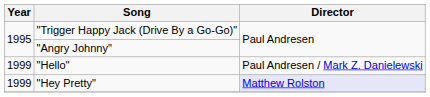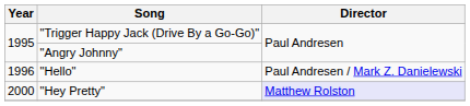 <table class="wikitable">
 <tr>
 <th>Year</th>
 <th>Song</th>
 <th>Director</th>
 </tr>
 <tr>
 <td rowspan="2">1995</td>
 <td>"Trigger Happy Jack (Drive By a Go-Go)"</td>
 <td rowspan="2">Paul Andresen</td>
 </tr>
 <tr>
 <td>"Angry Johnny"</td>
 </tr>
 <tr>
-<td>1999</td>
+<td>1996</td>
 <td>"Hello"</td>
 <td>Paul Andresen / <a href='#'>Mark Z. Danielewski</a></td>
 </tr>
 <tr>
-<td>1999</td>
+<td>2000</td>
 <td>"Hey Pretty"</td>
 <td style="background: lavender;"><a href='#'>Matthew Rolston</a></td>
 </tr>
 <tr>
 </tr>
 </table>
